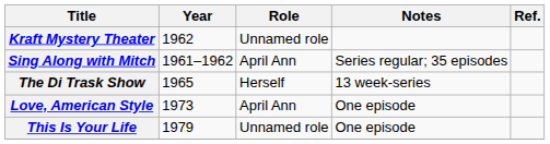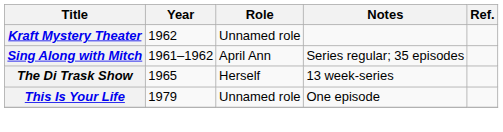 <table class="wikitable sortable plainrowheaders">
 <tr>
 <th scope="col">Title</th>
 <th scope="col">Year</th>
 <th scope="col">Role</th>
 <th scope="col" class="unsortable">Notes</th>
 <th scope="col" class="unsortable">Ref.</th>
 </tr>
 <tr>
 <th scope="row"><em><a href='#'>Kraft Mystery Theater</a></em></th>
 <td>1962</td>
 <td>Unnamed role</td>
 <td></td>
 <td align="center"></td>
 </tr>
 <tr>
 <th scope="row"><em><a href='#'>Sing Along with Mitch</a></em></th>
 <td>1961–1962</td>
 <td>April Ann</td>
 <td>Series regular; 35 episodes</td>
 <td align="center"></td>
 </tr>
 <tr>
 <th scope="row"><em>The Di Trask Show</em></th>
 <td>1965</td>
 <td>Herself</td>
 <td>13 week-series</td>
 <td align="center"></td>
 </tr>
 <tr>
-<th scope="row"><em><a href='#'>Love, American Style</a></em></th>
-<td>1973</td>
-<td>April Ann</td>
-<td>One episode</td>
-<td align="center"></td>
-</tr>
-<tr>
 <th scope="row"><em><a href='#'>This Is Your Life</a></em></th>
 <td>1979</td>
 <td>Unnamed role</td>
 <td>One episode</td>
 <td align="center"></td>
 </tr>
 <tr>
 </tr>
 </table>
